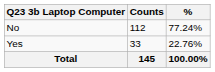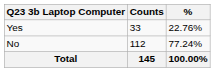 <table class="wikitable sortable">
 <tr>
 <th>Q23 3b Laptop Computer</th>
 <th>Counts</th>
 <th>%</th>
 </tr>
 <tr>
+<td>Yes</td>
+<td>33</td>
+<td>22.76%</td>
+</tr>
+<tr>
 <td>No</td>
 <td>112</td>
 <td>77.24%</td>
-</tr>
-<tr>
-<td>Yes</td>
-<td>33</td>
-<td>22.76%</td>
 </tr>
 <tr>
 <th>Total</th>
 <th>145</th>
 <th>100.00%</th>
 </tr>
 </table>
